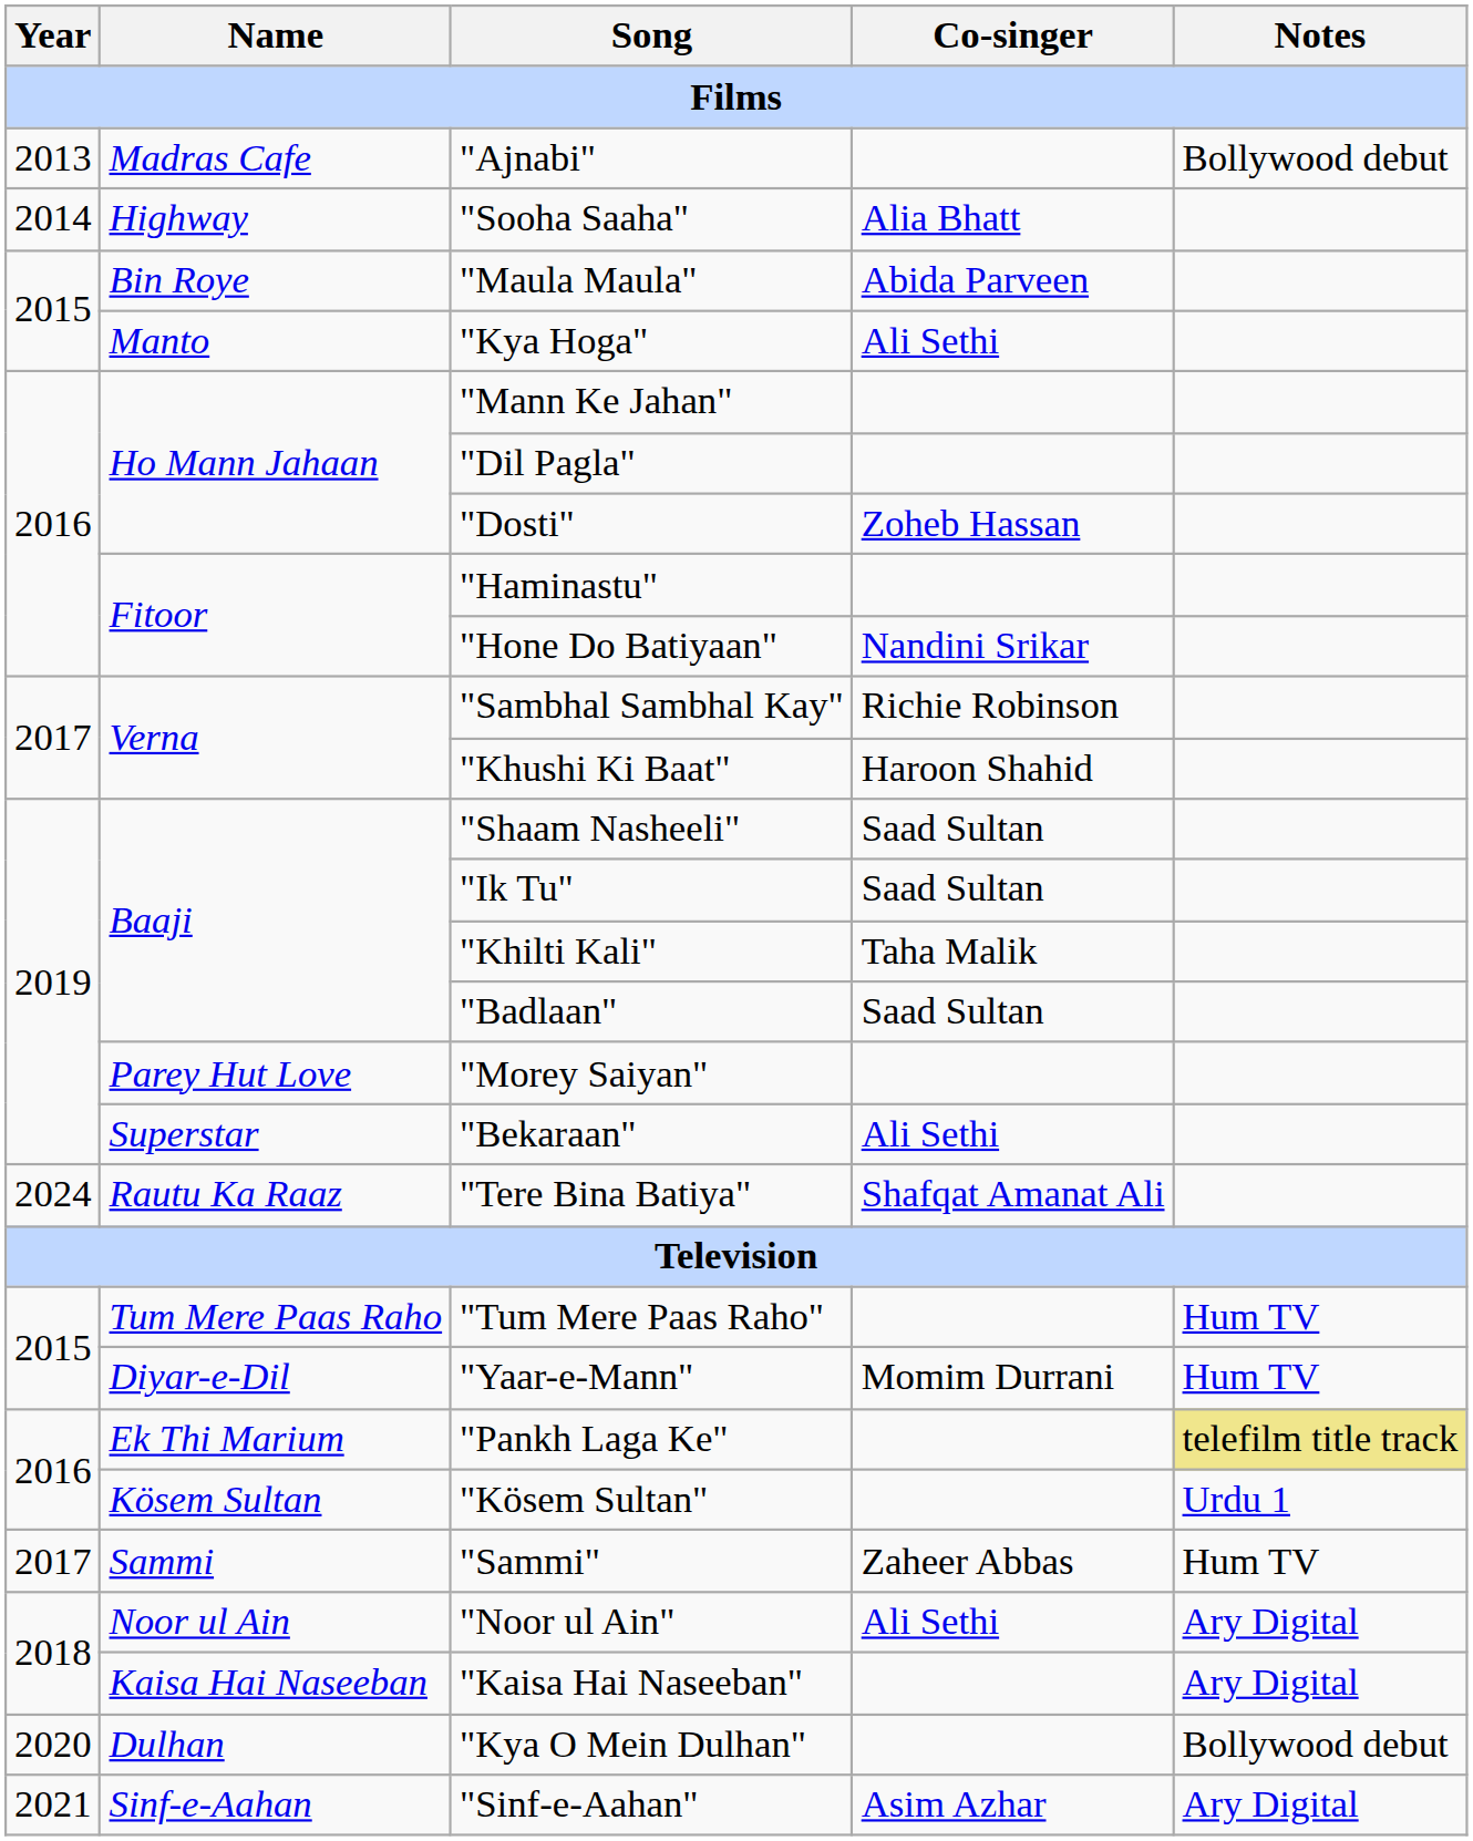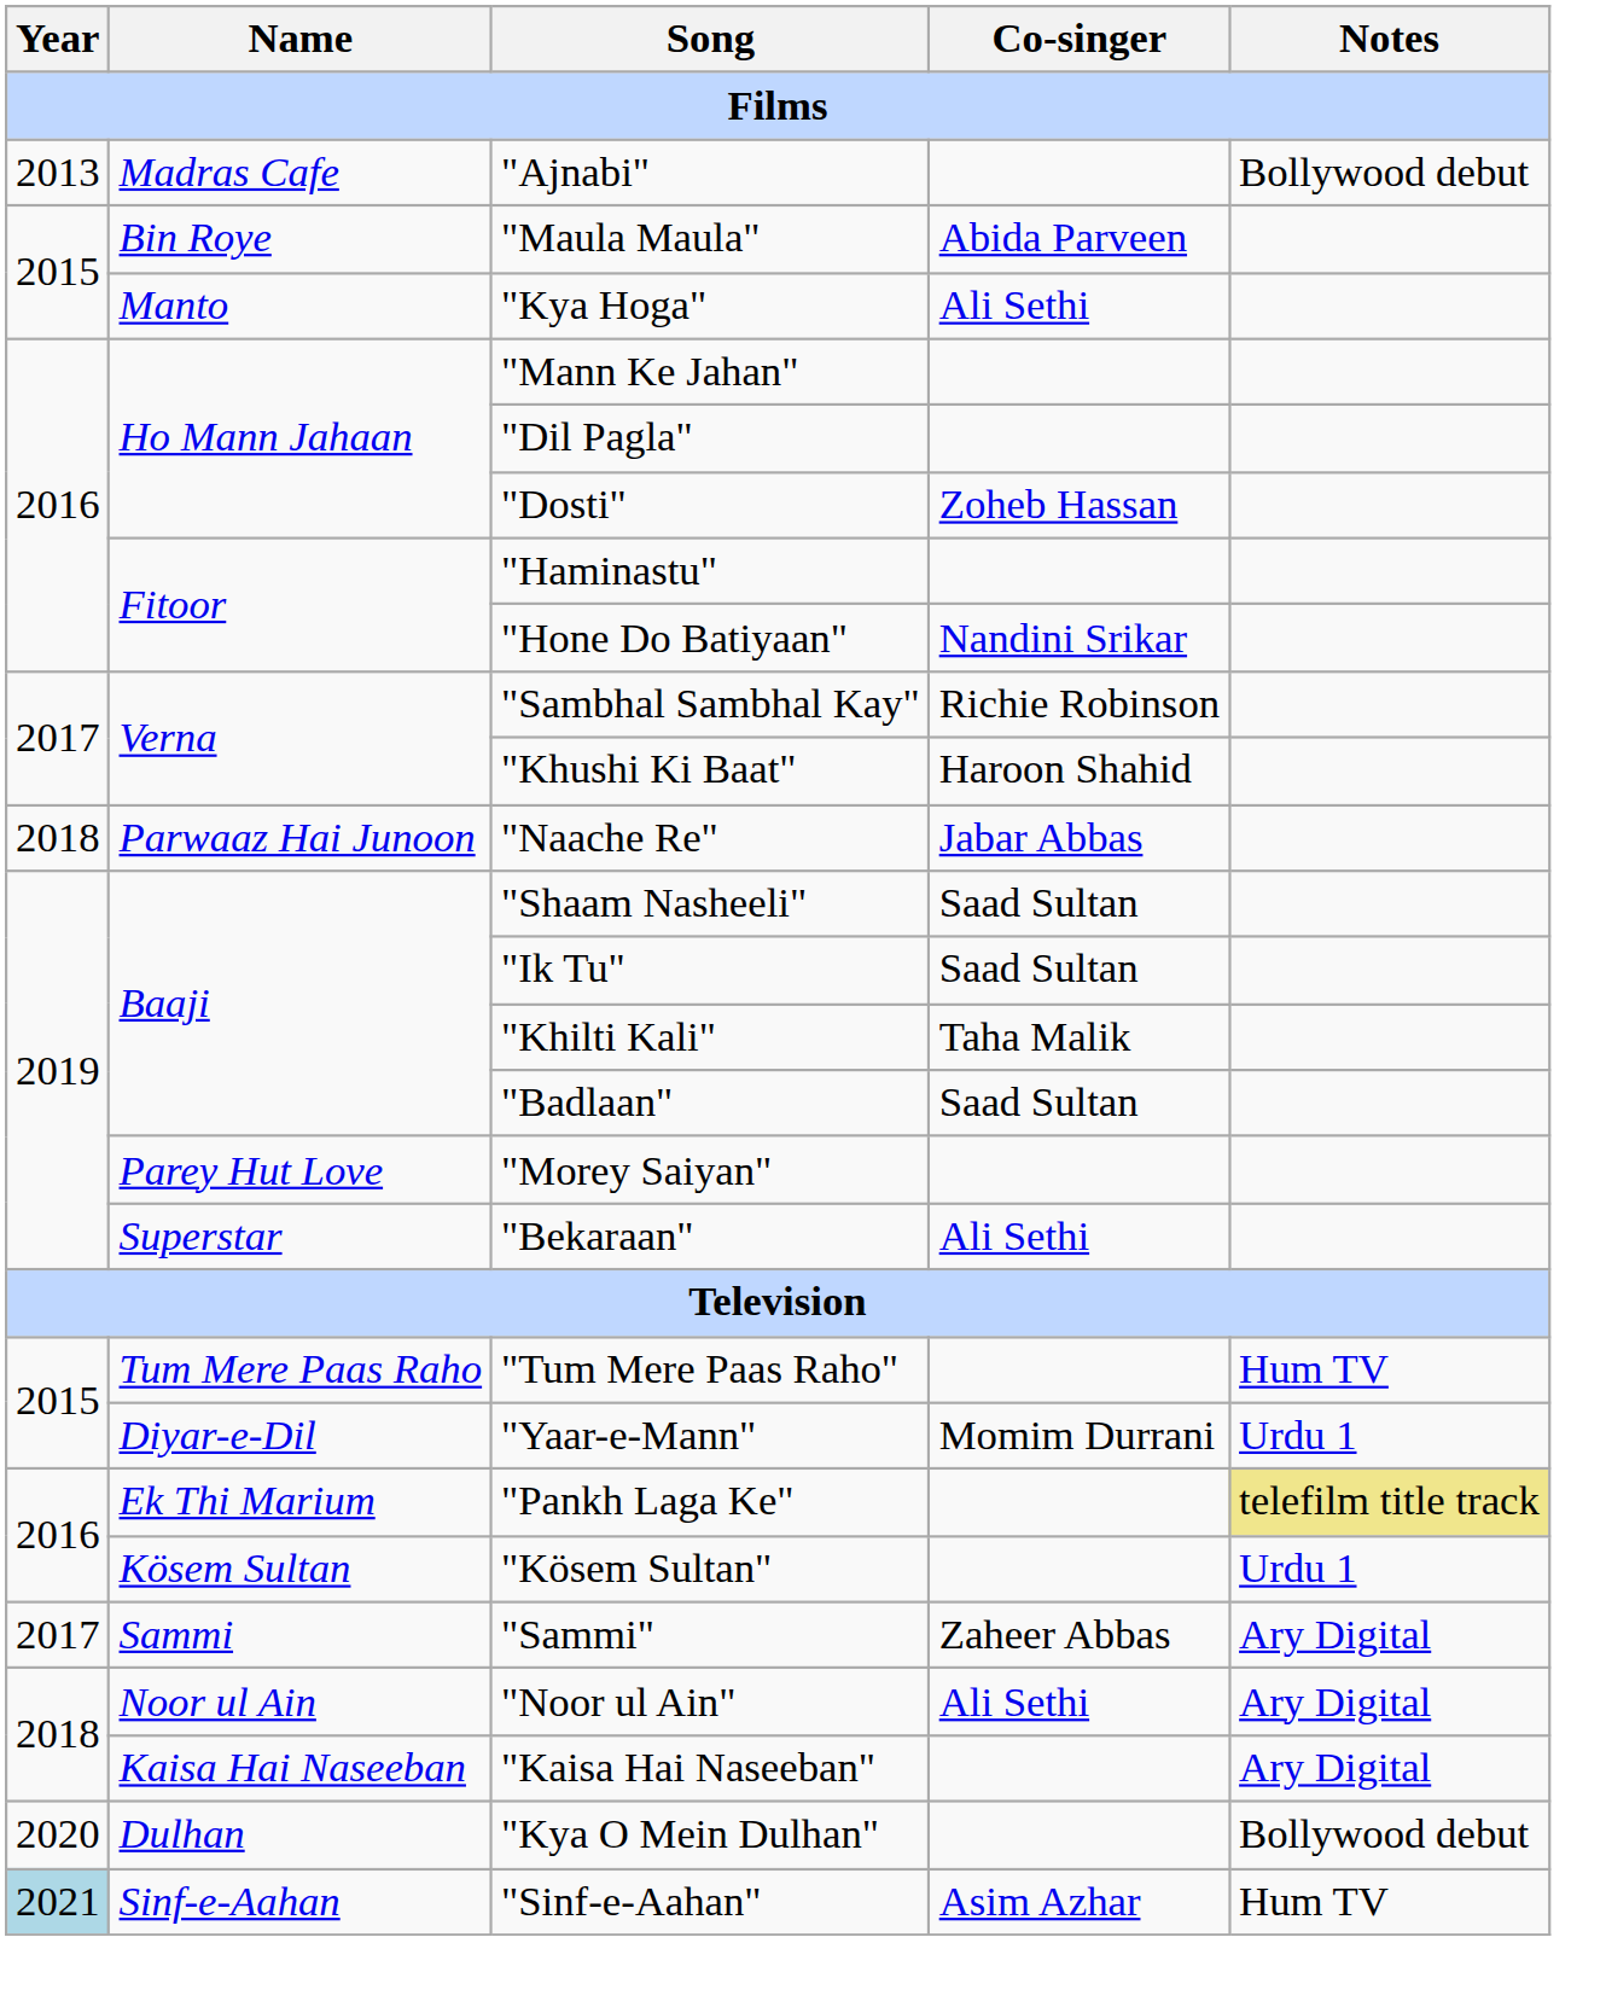 <table class="wikitable">
 <tr>
 <th>Year</th>
 <th>Name</th>
 <th>Song</th>
 <th>Co-singer</th>
 <th>Notes</th>
 </tr>
 <tr>
 <th style="background:#bfd7ff" colspan="5">Films</th>
 </tr>
 <tr>
 <td>2013</td>
 <td><em><a href='#'>Madras Cafe</a></em></td>
 <td>"Ajnabi"</td>
 <td></td>
 <td>Bollywood debut</td>
-</tr>
-<tr>
-<td>2014</td>
-<td><em><a href='#'>Highway</a></em></td>
-<td>"Sooha Saaha"</td>
-<td><a href='#'>Alia Bhatt</a></td>
-<td></td>
 </tr>
 <tr>
 <td rowspan="2">2015</td>
 <td><em><a href='#'>Bin Roye</a></em></td>
 <td>"Maula Maula"</td>
 <td><a href='#'>Abida Parveen</a></td>
 <td></td>
 </tr>
 <tr>
 <td><em><a href='#'>Manto</a></em></td>
 <td>"Kya Hoga"</td>
 <td><a href='#'>Ali Sethi</a></td>
 <td></td>
 </tr>
 <tr>
 <td rowspan="5">2016</td>
 <td rowspan="3"><em><a href='#'>Ho Mann Jahaan</a></em></td>
 <td>"Mann Ke Jahan"</td>
 <td></td>
 <td></td>
 </tr>
 <tr>
 <td>"Dil Pagla"</td>
 <td></td>
 <td></td>
 </tr>
 <tr>
 <td>"Dosti"</td>
 <td><a href='#'>Zoheb Hassan</a></td>
 <td></td>
 </tr>
 <tr>
 <td rowspan="2"><em><a href='#'>Fitoor</a></em></td>
 <td>"Haminastu"</td>
 <td></td>
 <td></td>
 </tr>
 <tr>
 <td>"Hone Do Batiyaan"</td>
 <td><a href='#'>Nandini Srikar</a></td>
 <td></td>
 </tr>
 <tr>
 <td rowspan="2">2017</td>
 <td rowspan="2"><em><a href='#'>Verna</a></em></td>
 <td>"Sambhal Sambhal Kay"</td>
 <td>Richie Robinson</td>
 <td></td>
 </tr>
 <tr>
 <td>"Khushi Ki Baat"</td>
 <td>Haroon Shahid</td>
 <td></td>
 </tr>
 <tr>
+<td rowspan="1">2018</td>
+<td rowspan="1"><em><a href='#'>Parwaaz Hai Junoon</a></em></td>
+<td>"Naache Re"</td>
+<td><a href='#'>Jabar Abbas</a></td>
+<td></td>
+</tr>
+<tr>
 <td rowspan="6">2019</td>
 <td rowspan="4"><em><a href='#'>Baaji</a></em></td>
 <td>"Shaam Nasheeli"</td>
 <td>Saad Sultan</td>
 <td></td>
 </tr>
 <tr>
 <td>"Ik Tu"</td>
 <td>Saad Sultan</td>
 <td></td>
 </tr>
 <tr>
 <td>"Khilti Kali"</td>
 <td>Taha Malik</td>
 <td></td>
 </tr>
 <tr>
 <td>"Badlaan"</td>
 <td>Saad Sultan</td>
 <td></td>
 </tr>
 <tr>
 <td rowspan="1"><em><a href='#'>Parey Hut Love</a></em></td>
 <td>"Morey Saiyan"</td>
 <td></td>
 <td></td>
 </tr>
 <tr>
 <td rowspan="1"><em><a href='#'>Superstar</a></em></td>
 <td>"Bekaraan"</td>
 <td><a href='#'>Ali Sethi</a></td>
 <td></td>
 </tr>
 <tr>
-<td rowspan="1">2024</td>
-<td rowspan="1"><em><a href='#'>Rautu Ka Raaz</a></em></td>
-<td>"Tere Bina Batiya"</td>
-<td><a href='#'>Shafqat Amanat Ali</a></td>
-<td></td>
-</tr>
-<tr>
 <th style="background:#bfd7ff" colspan="5">Television</th>
 </tr>
 <tr>
 <td rowspan="2">2015</td>
 <td><em><a href='#'>Tum Mere Paas Raho</a></em></td>
 <td>"Tum Mere Paas Raho"</td>
 <td></td>
 <td><a href='#'>Hum TV</a></td>
 </tr>
 <tr>
 <td><em><a href='#'>Diyar-e-Dil</a></em></td>
 <td>"Yaar-e-Mann"</td>
 <td>Momim Durrani</td>
-<td><a href='#'>Hum TV</a></td>
+<td><a href='#'>Urdu 1</a></td>
 </tr>
 <tr>
 <td rowspan="2">2016</td>
 <td><em><a href='#'>Ek Thi Marium</a></em></td>
 <td>"Pankh Laga Ke"</td>
 <td></td>
 <td style="background: khaki;">telefilm title track</td>
 </tr>
 <tr>
 <td><em><a href='#'>Kösem Sultan</a></em></td>
 <td>"Kösem Sultan"</td>
 <td></td>
 <td><a href='#'>Urdu 1</a></td>
 </tr>
 <tr>
 <td>2017</td>
 <td><em><a href='#'>Sammi</a></em></td>
 <td>"Sammi"</td>
 <td>Zaheer Abbas</td>
-<td>Hum TV</td>
+<td><a href='#'>Ary Digital</a></td>
 </tr>
 <tr>
 <td rowspan="2">2018</td>
 <td><em><a href='#'>Noor ul Ain</a></em></td>
 <td>"Noor ul Ain"</td>
 <td><a href='#'>Ali Sethi</a></td>
 <td><a href='#'>Ary Digital</a></td>
 </tr>
 <tr>
 <td><em><a href='#'>Kaisa Hai Naseeban</a></em></td>
 <td>"Kaisa Hai Naseeban"</td>
 <td></td>
 <td><a href='#'>Ary Digital</a></td>
 </tr>
 <tr>
 <td ="1">2020</td>
 <td><em><a href='#'>Dulhan</a></em></td>
 <td>"Kya O Mein Dulhan"</td>
 <td></td>
 <td>Bollywood debut</td>
 </tr>
 <tr>
-<td ="1">2021</td>
+<td ="1" style="background: lightblue;">2021</td>
 <td><em><a href='#'>Sinf-e-Aahan</a></em></td>
 <td>"Sinf-e-Aahan"</td>
 <td><a href='#'>Asim Azhar</a></td>
-<td><a href='#'>Ary Digital</a></td>
+<td>Hum TV</td>
 </tr>
 </table>
